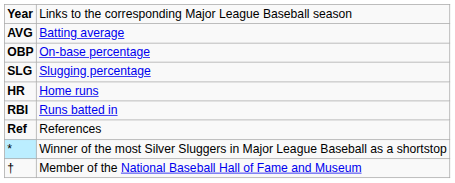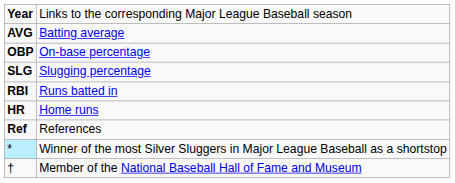 <table class="wikitable" border="1">
 <tr>
 <td><strong>Year</strong></td>
 <td>Links to the corresponding Major League Baseball season</td>
 </tr>
 <tr>
 <td><strong>AVG</strong></td>
 <td><a href='#'>Batting average</a></td>
 </tr>
 <tr>
 <td><strong>OBP</strong></td>
 <td><a href='#'>On-base percentage</a></td>
 </tr>
 <tr>
 <td><strong>SLG</strong></td>
 <td><a href='#'>Slugging percentage</a></td>
 </tr>
 <tr>
+<td><strong>RBI</strong></td>
+<td><a href='#'>Runs batted in</a></td>
+</tr>
+<tr>
 <td><strong>HR</strong></td>
 <td><a href='#'>Home runs</a></td>
-</tr>
-<tr>
-<td><strong>RBI</strong></td>
-<td><a href='#'>Runs batted in</a></td>
 </tr>
 <tr>
 <td><strong>Ref</strong></td>
 <td>References</td>
 </tr>
 <tr>
 <td bgcolor="#bbeeff">*</td>
 <td>Winner of the most Silver Sluggers in Major League Baseball as a shortstop</td>
 </tr>
 <tr>
 <td>†</td>
 <td>Member of the <a href='#'>National Baseball Hall of Fame and Museum</a></td>
 </tr>
 </table>
